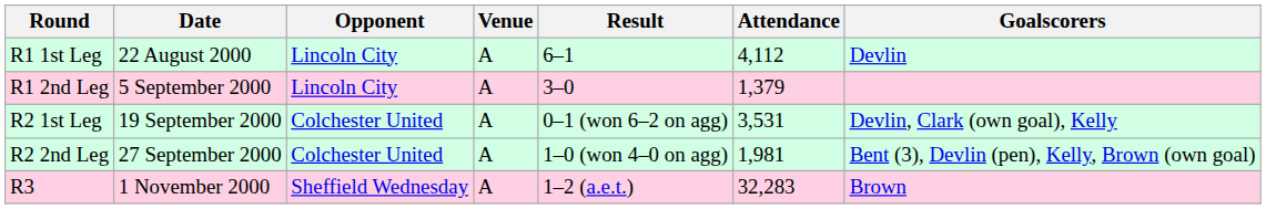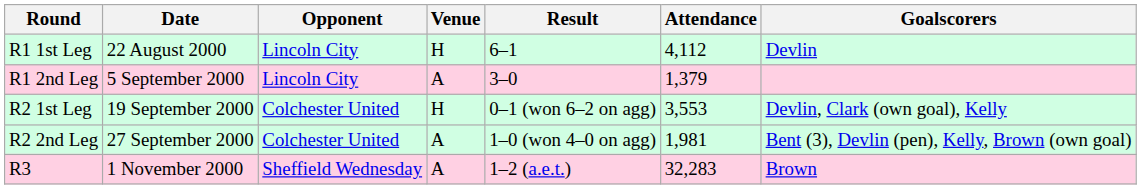 <table class="wikitable">
 <tr>
 <th>Round</th>
 <th>Date</th>
 <th>Opponent</th>
 <th>Venue</th>
 <th>Result</th>
 <th>Attendance</th>
 <th>Goalscorers</th>
 </tr>
 <tr style="background-color: #d0ffe3;">
 <td>R1 1st Leg</td>
 <td>22 August 2000</td>
 <td><a href='#'>Lincoln City</a></td>
-<td>A</td>
+<td>H</td>
 <td>6–1</td>
 <td>4,112</td>
 <td><a href='#'>Devlin</a></td>
 </tr>
 <tr style="background-color: #ffd0e3;">
 <td>R1 2nd Leg</td>
 <td>5 September 2000</td>
 <td><a href='#'>Lincoln City</a></td>
 <td>A</td>
 <td>3–0</td>
 <td>1,379</td>
 <td></td>
 </tr>
 <tr style="background-color: #d0ffe3;">
 <td>R2 1st Leg</td>
 <td>19 September 2000</td>
 <td><a href='#'>Colchester United</a></td>
-<td>A</td>
+<td>H</td>
 <td>0–1 (won 6–2 on agg)</td>
-<td>3,531</td>
+<td>3,553</td>
 <td><a href='#'>Devlin</a>, <a href='#'>Clark</a> (own goal), <a href='#'>Kelly</a></td>
 </tr>
 <tr style="background-color: #d0ffe3;">
 <td>R2 2nd Leg</td>
 <td>27 September 2000</td>
 <td><a href='#'>Colchester United</a></td>
 <td>A</td>
 <td>1–0 (won 4–0 on agg)</td>
 <td>1,981</td>
 <td><a href='#'>Bent</a> (3), <a href='#'>Devlin</a> (pen), <a href='#'>Kelly</a>, <a href='#'>Brown</a> (own goal)</td>
 </tr>
 <tr style="background-color: #ffd0e3;">
 <td>R3</td>
 <td>1 November 2000</td>
 <td><a href='#'>Sheffield Wednesday</a></td>
 <td>A</td>
 <td>1–2 (<a href='#'>a.e.t.</a>)</td>
 <td>32,283</td>
 <td><a href='#'>Brown</a></td>
 </tr>
 </table>
